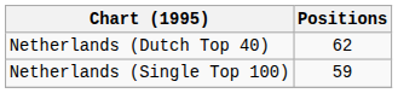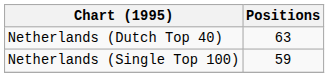 <table class="wikitable sortable">
 <tr>
 <th align="left">Chart (1995)</th>
 <th align="center">Positions</th>
 </tr>
 <tr>
 <td align="left">Netherlands (Dutch Top 40)</td>
-<td align="center">62</td>
+<td align="center">63</td>
 </tr>
 <tr>
 <td align="left">Netherlands (Single Top 100)</td>
 <td align="center">59</td>
 </tr>
 <tr>
 </tr>
 </table>
